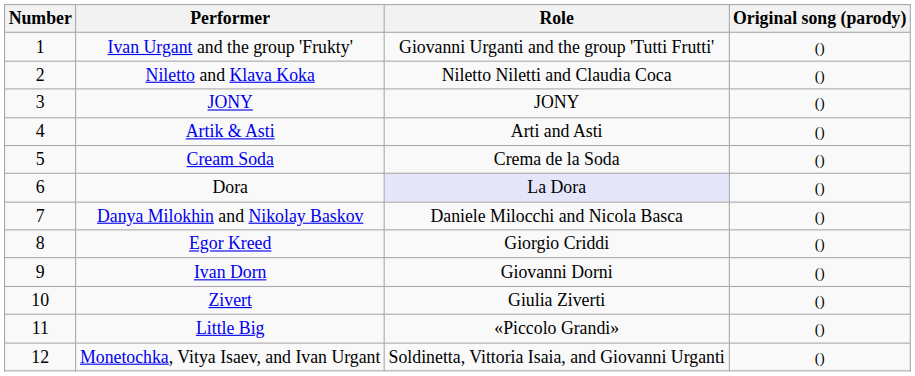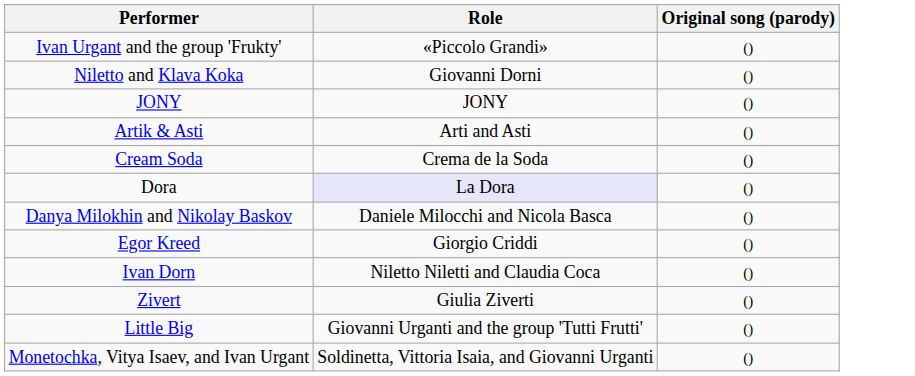 <table class="wikitable sortable" style="text-align: center;">
 <tr>
-<th>Number</th>
 <th>Performer</th>
 <th>Role</th>
 <th>Original song (parody)</th>
 </tr>
 <tr>
-<td>1</td>
 <td><a href='#'>Ivan Urgant</a> and the group 'Frukty'</td>
-<td>Giovanni Urganti and the group 'Tutti Frutti'</td>
+<td>«Piccolo Grandi»</td>
 <td> <small>()</small></td>
 </tr>
 <tr>
-<td>2</td>
 <td><a href='#'>Niletto</a> and <a href='#'>Klava Koka</a></td>
-<td>Niletto Niletti and Claudia Coca</td>
+<td>Giovanni Dorni</td>
 <td> <small>()</small></td>
 </tr>
 <tr>
-<td>3</td>
 <td><a href='#'>JONY</a></td>
 <td>JONY</td>
 <td> <small>()</small></td>
 </tr>
 <tr>
-<td>4</td>
 <td><a href='#'>Artik & Asti</a></td>
 <td>Arti and Asti</td>
 <td> <small>()</small></td>
 </tr>
 <tr>
-<td>5</td>
 <td><a href='#'>Cream Soda</a></td>
 <td>Crema de la Soda</td>
 <td> <small>()</small></td>
 </tr>
 <tr>
-<td>6</td>
 <td>Dora</td>
 <td style="background: lavender;">La Dora</td>
 <td> <small>()</small></td>
 </tr>
 <tr>
-<td>7</td>
 <td><a href='#'>Danya Milokhin</a> and <a href='#'>Nikolay Baskov</a></td>
 <td>Daniele Milocchi and Nicola Basca</td>
 <td> <small>()</small></td>
 </tr>
 <tr>
-<td>8</td>
 <td><a href='#'>Egor Kreed</a></td>
 <td>Giorgio Criddi</td>
 <td> <small>()</small></td>
 </tr>
 <tr>
-<td>9</td>
 <td><a href='#'>Ivan Dorn</a></td>
-<td>Giovanni Dorni</td>
+<td>Niletto Niletti and Claudia Coca</td>
 <td> <small>()</small></td>
 </tr>
 <tr>
-<td>10</td>
 <td><a href='#'>Zivert</a></td>
 <td>Giulia Ziverti</td>
 <td> <small>()</small></td>
 </tr>
 <tr>
-<td>11</td>
 <td><a href='#'>Little Big</a></td>
-<td>«Piccolo Grandi»</td>
+<td>Giovanni Urganti and the group 'Tutti Frutti'</td>
 <td> <small>()</small></td>
 </tr>
 <tr>
-<td>12</td>
 <td><a href='#'>Monetochka</a>, Vitya Isaev, and Ivan Urgant</td>
 <td>Soldinetta, Vittoria Isaia, and Giovanni Urganti</td>
 <td> <small>()</small></td>
 </tr>
 </table>
